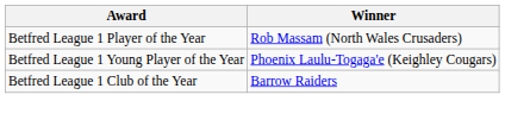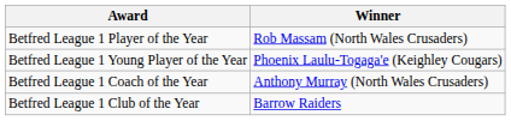 <table class="wikitable">
 <tr>
 <th>Award</th>
 <th>Winner</th>
 </tr>
 <tr>
 <td>Betfred League 1 Player of the Year</td>
 <td> <a href='#'>Rob Massam</a> (North Wales Crusaders)</td>
 </tr>
 <tr>
 <td>Betfred League 1 Young Player of the Year</td>
 <td> <a href='#'>Phoenix Laulu-Togaga'e</a> (Keighley Cougars)</td>
 </tr>
 <tr>
+<td>Betfred League 1 Coach of the Year</td>
+<td> <a href='#'>Anthony Murray</a> (North Wales Crusaders)</td>
+</tr>
+<tr>
 <td>Betfred League 1 Club of the Year</td>
 <td> <a href='#'>Barrow Raiders</a></td>
 </tr>
 </table>
